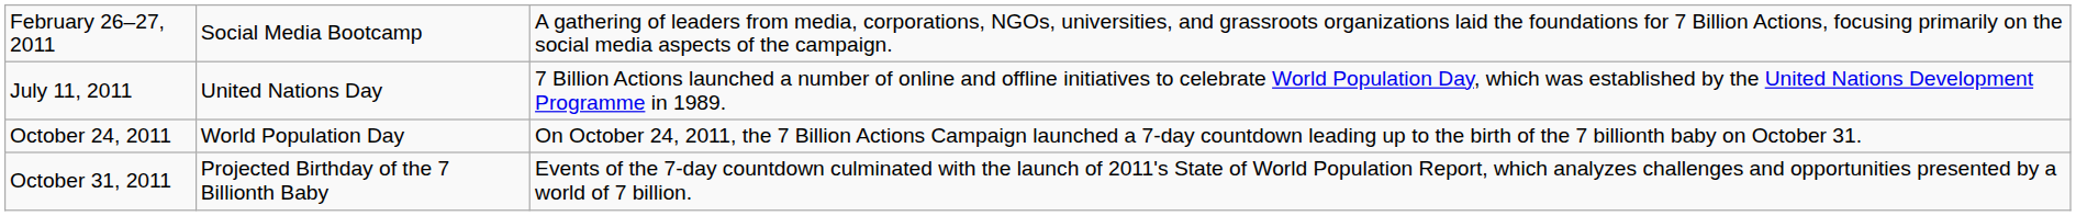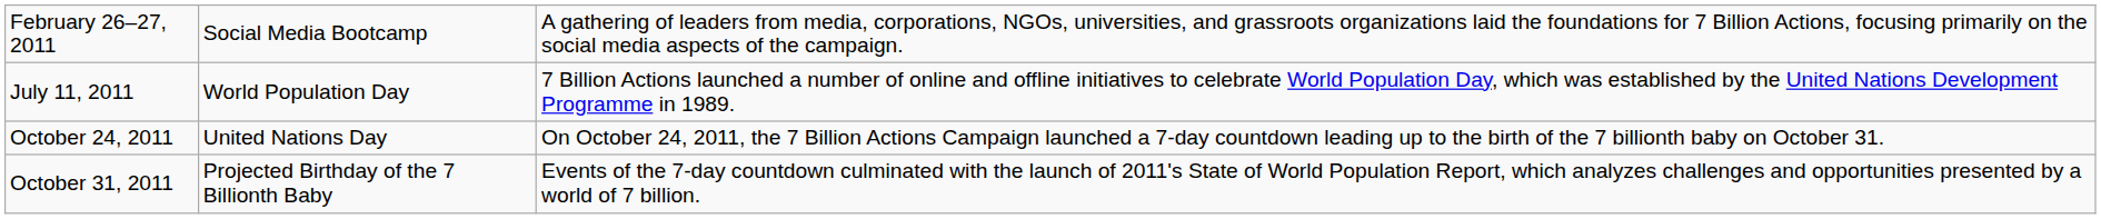 <table class="wikitable">
 <tr>
 <td>February 26–27, 2011</td>
 <td>Social Media Bootcamp</td>
 <td>A gathering of leaders from media, corporations, NGOs, universities, and grassroots organizations laid the foundations for 7 Billion Actions, focusing primarily on the social media aspects of the campaign.</td>
 </tr>
 <tr>
 <td>July 11, 2011</td>
-<td>United Nations Day</td>
+<td>World Population Day</td>
 <td>7 Billion Actions launched a number of online and offline initiatives to celebrate <a href='#'>World Population Day</a>, which was established by the <a href='#'>United Nations Development Programme</a> in 1989.</td>
 </tr>
 <tr>
 <td>October 24, 2011</td>
-<td>World Population Day</td>
+<td>United Nations Day</td>
 <td>On October 24, 2011, the 7 Billion Actions Campaign launched a 7-day countdown leading up to the birth of the 7 billionth baby on October 31.</td>
 </tr>
 <tr>
 <td>October 31, 2011</td>
 <td>Projected Birthday of the 7 Billionth Baby</td>
 <td>Events of the 7-day countdown culminated with the launch of 2011's State of World Population Report, which analyzes challenges and opportunities presented by a world of 7 billion.</td>
 </tr>
 </table>
